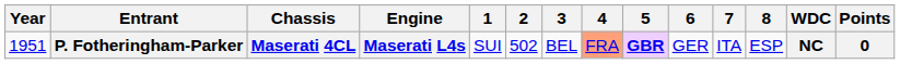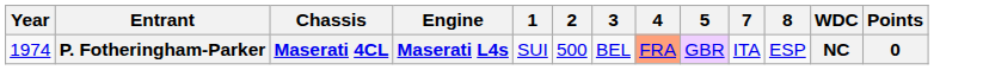 <table class="wikitable" style="text-align:center; font-size:90%">
 <tr>
 <th>Year</th>
 <th>Entrant</th>
 <th>Chassis</th>
 <th>Engine</th>
 <th>1</th>
 <th>2</th>
 <th>3</th>
 <th>4</th>
 <th>5</th>
-<th>6</th>
 <th>7</th>
 <th>8</th>
 <th>WDC</th>
 <th>Points</th>
 </tr>
 <tr>
-<td><a href='#'>1951</a></td>
+<td><a href='#'>1974</a></td>
 <th>P. Fotheringham-Parker</th>
 <th><a href='#'>Maserati</a> <a href='#'>4CL</a></th>
 <th><a href='#'>Maserati</a> <a href='#'>L4</a><a href='#'>s</a></th>
 <td><a href='#'>SUI</a></td>
-<td><a href='#'>502</a></td>
+<td><a href='#'>500</a></td>
 <td><a href='#'>BEL</a></td>
 <td style="background: lightsalmon;"><a href='#'>FRA</a></td>
-<td style="background:#EFCFFF;"><strong><a href='#'>GBR</a><br></strong></td>
-<td><a href='#'>GER</a></td>
+<td style="background:#EFCFFF;"><a href='#'>GBR</a><br></td>
 <td><a href='#'>ITA</a></td>
 <td><a href='#'>ESP</a></td>
 <th>NC</th>
 <th>0</th>
 </tr>
 </table>
